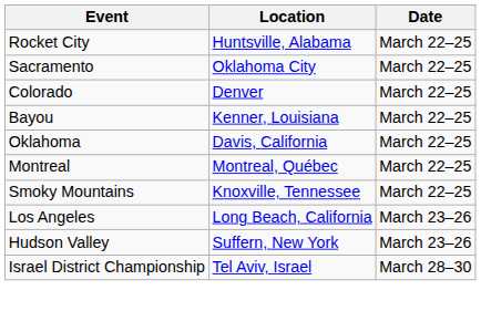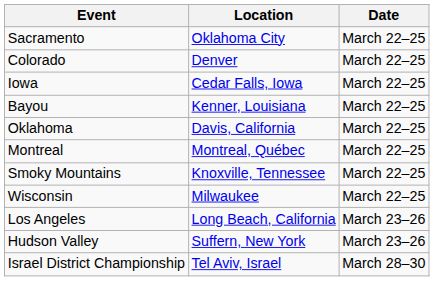 <table class="wikitable">
 <tr>
 <th>Event</th>
 <th>Location</th>
 <th>Date</th>
-</tr>
-<tr>
-<td>Rocket City</td>
-<td><a href='#'>Huntsville, Alabama</a></td>
-<td>March 22–25</td>
 </tr>
 <tr>
 <td>Sacramento</td>
 <td><a href='#'>Oklahoma City</a></td>
 <td>March 22–25</td>
 </tr>
 <tr>
 <td>Colorado</td>
 <td><a href='#'>Denver</a></td>
+<td>March 22–25</td>
+</tr>
+<tr>
+<td>Iowa</td>
+<td><a href='#'>Cedar Falls, Iowa</a></td>
 <td>March 22–25</td>
 </tr>
 <tr>
 <td>Bayou</td>
 <td><a href='#'>Kenner, Louisiana</a></td>
 <td>March 22–25</td>
 </tr>
 <tr>
 <td>Oklahoma</td>
 <td><a href='#'>Davis, California</a></td>
 <td>March 22–25</td>
 </tr>
 <tr>
 <td>Montreal</td>
 <td><a href='#'>Montreal, Québec</a></td>
 <td>March 22–25</td>
 </tr>
 <tr>
 <td>Smoky Mountains</td>
 <td><a href='#'>Knoxville, Tennessee</a></td>
 <td>March 22–25</td>
 </tr>
 <tr>
+<td>Wisconsin</td>
+<td><a href='#'>Milwaukee</a></td>
+<td>March 22–25</td>
+</tr>
+<tr>
 <td>Los Angeles</td>
 <td><a href='#'>Long Beach, California</a></td>
 <td>March 23–26</td>
 </tr>
 <tr>
 <td>Hudson Valley</td>
 <td><a href='#'>Suffern, New York</a></td>
 <td>March 23–26</td>
 </tr>
 <tr>
 <td>Israel District Championship</td>
 <td><a href='#'>Tel Aviv, Israel</a></td>
 <td>March 28–30</td>
 </tr>
 </table>
